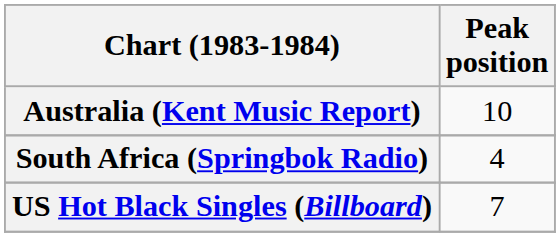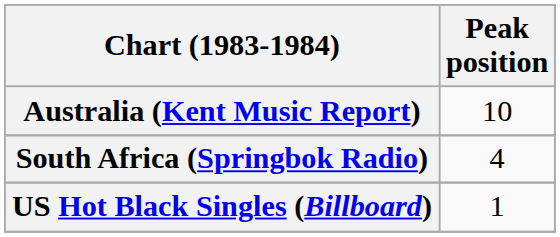 <table class="wikitable sortable plainrowheaders" style="text-align:center">
 <tr>
 <th>Chart (1983-1984)</th>
 <th>Peak<br>position</th>
 </tr>
 <tr>
 <th scope="row">Australia (<a href='#'>Kent Music Report</a>)</th>
 <td>10</td>
 </tr>
 <tr>
 </tr>
 <tr>
 </tr>
 <tr>
 </tr>
 <tr>
 </tr>
 <tr>
 </tr>
 <tr>
 </tr>
 <tr>
 <th scope="row">South Africa (<a href='#'>Springbok Radio</a>)</th>
 <td>4</td>
 </tr>
 <tr>
 </tr>
 <tr>
 </tr>
 <tr>
 </tr>
 <tr>
 <th scope="row">US <a href='#'>Hot Black Singles</a> (<a href='#'><em>Billboard</em></a>)</th>
-<td>7</td>
+<td>1</td>
 </tr>
 <tr>
 </tr>
 </table>
